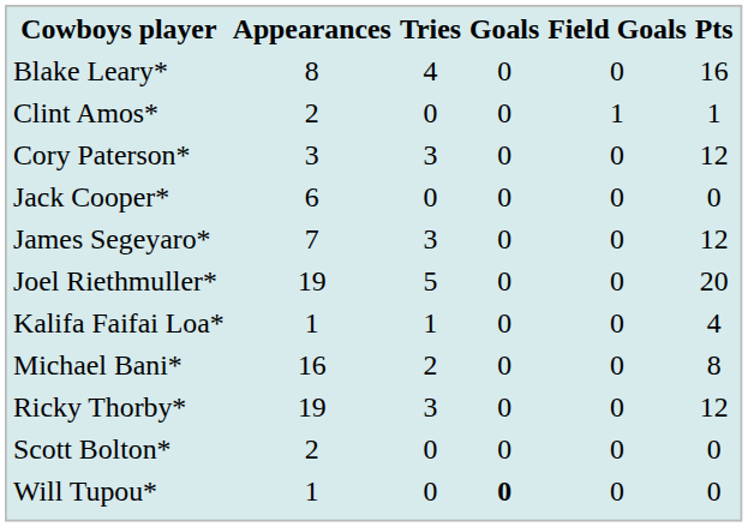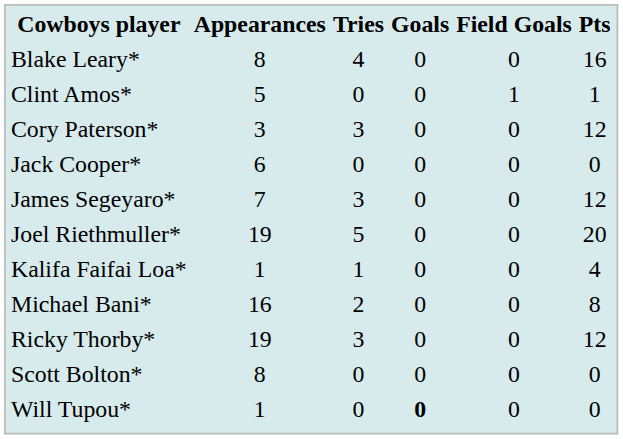 <table cellpadding=1 style="border:1px solid #BBB; background-color:#d7ebed; font-size:85%;">
 <tr>
 <th>Cowboys player</th>
 <th>Appearances</th>
 <th>Tries</th>
 <th>Goals</th>
 <th>Field Goals</th>
 <th>Pts</th>
 </tr>
 <tr ---->
 <td> Blake Leary*</td>
 <td align="center">8</td>
 <td align="center">4</td>
 <td align="center">0</td>
 <td align="center">0</td>
 <td align="center">16</td>
 </tr>
 <tr ---->
 <td> Clint Amos*</td>
-<td align="center">2</td>
+<td align="center">5</td>
 <td align="center">0</td>
 <td align="center">0</td>
 <td align="center">1</td>
 <td align="center">1</td>
 </tr>
 <tr ---->
 <td> Cory Paterson*</td>
 <td align="center">3</td>
 <td align="center">3</td>
 <td align="center">0</td>
 <td align="center">0</td>
 <td align="center">12</td>
 </tr>
 <tr ---->
 <td> Jack Cooper*</td>
 <td align="center">6</td>
 <td align="center">0</td>
 <td align="center">0</td>
 <td align="center">0</td>
 <td align="center">0</td>
 </tr>
 <tr ---->
 <td> James Segeyaro*</td>
 <td align="center">7</td>
 <td align="center">3</td>
 <td align="center">0</td>
 <td align="center">0</td>
 <td align="center">12</td>
 </tr>
 <tr ---->
 <td> Joel Riethmuller*</td>
 <td align="center">19</td>
 <td align="center">5</td>
 <td align="center">0</td>
 <td align="center">0</td>
 <td align="center">20</td>
 </tr>
 <tr ---->
 <td> Kalifa Faifai Loa*</td>
 <td align="center">1</td>
 <td align="center">1</td>
 <td align="center">0</td>
 <td align="center">0</td>
 <td align="center">4</td>
 </tr>
 <tr ---->
 <td> Michael Bani*</td>
 <td align="center">16</td>
 <td align="center">2</td>
 <td align="center">0</td>
 <td align="center">0</td>
 <td align="center">8</td>
 </tr>
 <tr ---->
 <td> Ricky Thorby*</td>
 <td align="center">19</td>
 <td align="center">3</td>
 <td align="center">0</td>
 <td align="center">0</td>
 <td align="center">12</td>
 </tr>
 <tr ---->
 <td> Scott Bolton*</td>
-<td align="center">2</td>
+<td align="center">8</td>
 <td align="center">0</td>
 <td align="center">0</td>
 <td align="center">0</td>
 <td align="center">0</td>
 </tr>
 <tr ---->
 <td> Will Tupou*</td>
 <td align="center">1</td>
 <td align="center">0</td>
 <td align="center"><strong>0</strong></td>
 <td align="center">0</td>
 <td align="center">0</td>
 </tr>
 <tr ---->
 </tr>
 </table>
